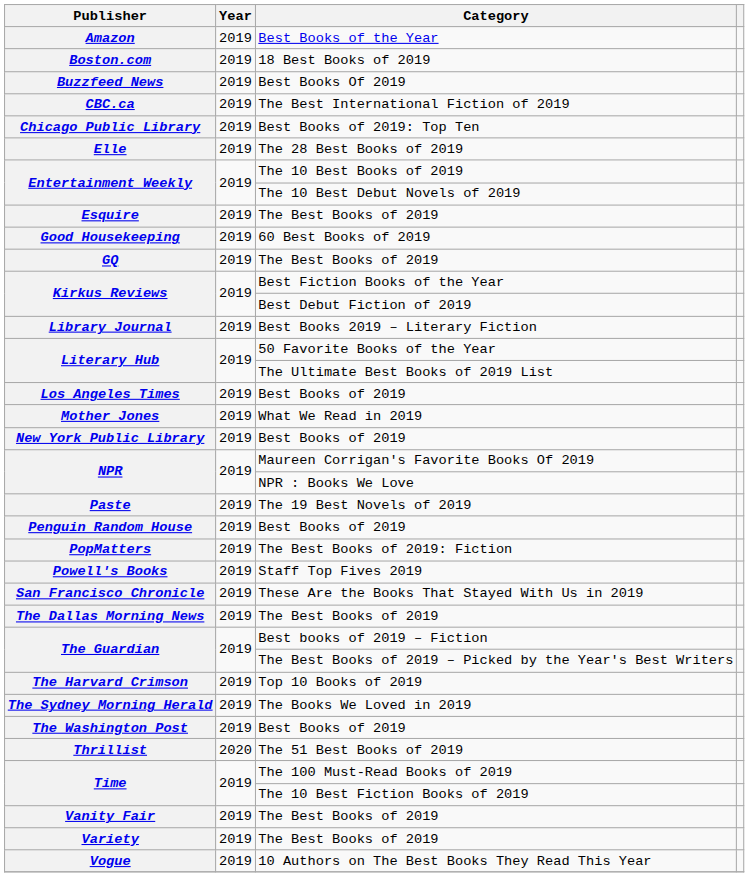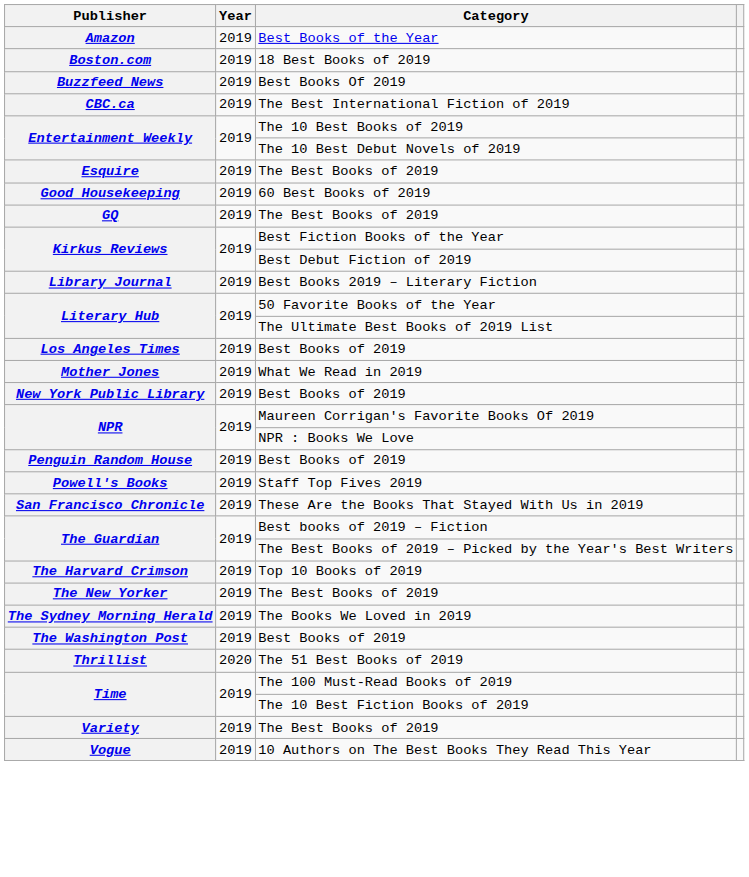 <table class="wikitable sortable plainrowheaders">
 <tr>
 <th scope="col">Publisher</th>
 <th scope="col">Year</th>
 <th scope="col">Category</th>
 <th scope="col" class="unsortable"></th>
 </tr>
 <tr>
 <th scope="row"><em><a href='#'>Amazon</a></em></th>
 <td style="text-align:center;">2019</td>
 <td><a href='#'>Best Books of the Year</a></td>
 <td style="text-align:center;"></td>
 </tr>
 <tr>
 <th scope="row"><em><a href='#'>Boston.com</a></em></th>
 <td style="text-align:center;">2019</td>
 <td>18 Best Books of 2019</td>
 <td style="text-align:center;"></td>
 </tr>
 <tr>
 <th scope="row"><em><a href='#'>Buzzfeed News</a></em></th>
 <td style="text-align:center;">2019</td>
 <td>Best Books Of 2019</td>
 <td style="text-align:center;"></td>
 </tr>
 <tr>
 <th scope="row"><em><a href='#'>CBC.ca</a></em></th>
 <td style="text-align:center;">2019</td>
 <td>The Best International Fiction of 2019</td>
-<td style="text-align:center;"></td>
-</tr>
-<tr>
-<th scope="row"><em><a href='#'>Chicago Public Library</a></em></th>
-<td style="text-align:center;">2019</td>
-<td>Best Books of 2019: Top Ten</td>
-<td style="text-align:center;"></td>
-</tr>
-<tr>
-<th scope="row"><em><a href='#'>Elle</a></em></th>
-<td style="text-align:center;">2019</td>
-<td>The 28 Best Books of 2019</td>
 <td style="text-align:center;"></td>
 </tr>
 <tr>
 <th scope="row" rowspan="2"><em><a href='#'>Entertainment Weekly</a></em></th>
 <td style="text-align:center;"rowspan="2">2019</td>
 <td>The 10 Best Books of 2019</td>
 <td style="text-align:center;"></td>
 </tr>
 <tr>
 <td>The 10 Best Debut Novels of 2019</td>
 <td style="text-align:center;"></td>
 </tr>
 <tr>
 <th scope="row"><em><a href='#'>Esquire</a></em></th>
 <td style="text-align:center;">2019</td>
 <td>The Best Books of 2019</td>
 <td style="text-align:center;"></td>
 </tr>
 <tr>
 <th scope="row"><em><a href='#'>Good Housekeeping</a></em></th>
 <td style="text-align:center;">2019</td>
 <td>60 Best Books of 2019</td>
 <td style="text-align:center;"></td>
 </tr>
 <tr>
 <th scope="row"><em><a href='#'>GQ</a></em></th>
 <td style="text-align:center;">2019</td>
 <td>The Best Books of 2019</td>
 <td style="text-align:center;"></td>
 </tr>
 <tr>
 <th scope="row" rowspan="2"><em><a href='#'>Kirkus Reviews</a></em></th>
 <td style="text-align:center;" rowspan="2">2019</td>
 <td>Best Fiction Books of the Year</td>
 <td style="text-align:center;"></td>
 </tr>
 <tr>
 <td>Best Debut Fiction of 2019</td>
 <td style="text-align:center;"></td>
 </tr>
 <tr>
 <th scope="row"><em><a href='#'>Library Journal</a></em></th>
 <td style="text-align:center;">2019</td>
 <td>Best Books 2019 – Literary Fiction</td>
 <td style="text-align:center;"></td>
 </tr>
 <tr>
 <th scope="row" rowspan="2"><em><a href='#'>Literary Hub</a></em></th>
 <td style="text-align:center;" rowspan="2">2019</td>
 <td>50 Favorite Books of the Year</td>
 <td style="text-align:center;"></td>
 </tr>
 <tr>
 <td>The Ultimate Best Books of 2019 List</td>
 <td style="text-align:center;"></td>
 </tr>
 <tr>
 <th scope="row"><em><a href='#'>Los Angeles Times</a></em></th>
 <td style="text-align:center;">2019</td>
 <td>Best Books of 2019</td>
 <td style="text-align:center;"></td>
 </tr>
 <tr>
 <th scope="row"><em><a href='#'>Mother Jones</a></em></th>
 <td style="text-align:center;">2019</td>
 <td>What We Read in 2019</td>
 <td style="text-align:center;"></td>
 </tr>
 <tr>
 <th scope="row"><em><a href='#'>New York Public Library</a></em></th>
 <td style="text-align:center;">2019</td>
 <td>Best Books of 2019</td>
 <td style="text-align:center;"></td>
 </tr>
 <tr>
 <th scope="row" rowspan="2"><em><a href='#'>NPR</a></em></th>
 <td style="text-align:center;" rowspan="2">2019</td>
 <td>Maureen Corrigan's Favorite Books Of 2019</td>
 <td style="text-align:center;"></td>
 </tr>
 <tr>
 <td>NPR : Books We Love</td>
 <td style="text-align:center;"></td>
 </tr>
 <tr>
-<th scope="row"><em><a href='#'>Paste</a></em></th>
-<td style="text-align:center;">2019</td>
-<td>The 19 Best Novels of 2019</td>
-<td style="text-align:center;"></td>
-</tr>
-<tr>
 <th scope="row"><em><a href='#'>Penguin Random House</a></em></th>
 <td style="text-align:center;">2019</td>
 <td>Best Books of 2019</td>
-<td style="text-align:center;"></td>
-</tr>
-<tr>
-<th scope="row"><em><a href='#'>PopMatters</a></em></th>
-<td style="text-align:center;">2019</td>
-<td>The Best Books of 2019: Fiction</td>
 <td style="text-align:center;"></td>
 </tr>
 <tr>
 <th scope="row"><em><a href='#'>Powell's Books</a></em></th>
 <td style="text-align:center;">2019</td>
 <td>Staff Top Fives 2019</td>
 <td style="text-align:center;"></td>
 </tr>
 <tr>
 <th scope="row"><em><a href='#'>San Francisco Chronicle</a></em></th>
 <td style="text-align:center;">2019</td>
 <td>These Are the Books That Stayed With Us in 2019</td>
-<td style="text-align:center;"></td>
-</tr>
-<tr>
-<th scope="row"><em><a href='#'>The Dallas Morning News</a></em></th>
-<td style="text-align:center;">2019</td>
-<td>The Best Books of 2019</td>
 <td style="text-align:center;"></td>
 </tr>
 <tr>
 <th scope="row" rowspan="2"><em><a href='#'>The Guardian</a></em></th>
 <td style="text-align:center;" rowspan="2">2019</td>
 <td>Best books of 2019 – Fiction</td>
 <td style="text-align:center;"></td>
 </tr>
 <tr>
 <td>The Best Books of 2019 – Picked by the Year's Best Writers</td>
 <td style="text-align:center;"></td>
 </tr>
 <tr>
 <th scope="row"><em><a href='#'>The Harvard Crimson</a></em></th>
 <td style="text-align:center;">2019</td>
 <td>Top 10 Books of 2019</td>
+<td style="text-align:center;"></td>
+</tr>
+<tr>
+<th scope="row"><em><a href='#'>The New Yorker</a></em></th>
+<td style="text-align:center;">2019</td>
+<td>The Best Books of 2019</td>
 <td style="text-align:center;"></td>
 </tr>
 <tr>
 <th scope="row"><em><a href='#'>The Sydney Morning Herald</a></em></th>
 <td style="text-align:center;">2019</td>
 <td>The Books We Loved in 2019</td>
 <td style="text-align:center;"></td>
 </tr>
 <tr>
 <th scope="row"><em><a href='#'>The Washington Post</a></em></th>
 <td style="text-align:center;">2019</td>
 <td>Best Books of 2019</td>
 <td style="text-align:center;"></td>
 </tr>
 <tr>
 <th scope="row"><em><a href='#'>Thrillist</a></em></th>
 <td style="text-align:center;">2020</td>
 <td>The 51 Best Books of 2019</td>
 <td style="text-align:center;"></td>
 </tr>
 <tr>
 <th scope="row" rowspan="2"><em><a href='#'>Time</a></em></th>
 <td style="text-align:center;" rowspan="2">2019</td>
 <td>The 100 Must-Read Books of 2019</td>
 <td style="text-align:center;"></td>
 </tr>
 <tr>
 <td>The 10 Best Fiction Books of 2019</td>
 <td style="text-align:center;"></td>
 </tr>
 <tr>
-<th scope="row"><em><a href='#'>Vanity Fair</a></em></th>
-<td style="text-align:center;">2019</td>
-<td>The Best Books of 2019</td>
-<td style="text-align:center;"></td>
-</tr>
-<tr>
 <th scope="row"><em><a href='#'>Variety</a></em></th>
 <td style="text-align:center;">2019</td>
 <td>The Best Books of 2019</td>
 <td style="text-align:center;"></td>
 </tr>
 <tr>
 <th scope="row"><em><a href='#'>Vogue</a></em></th>
 <td style="text-align:center;">2019</td>
 <td>10 Authors on The Best Books They Read This Year</td>
 <td style="text-align:center;"></td>
 </tr>
 <tr>
 </tr>
 </table>
